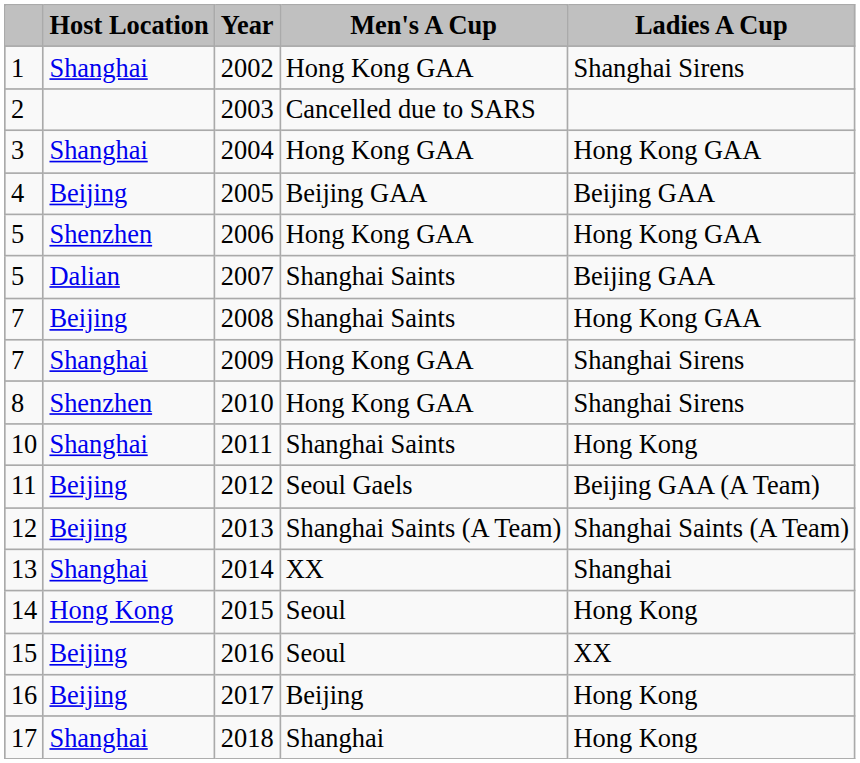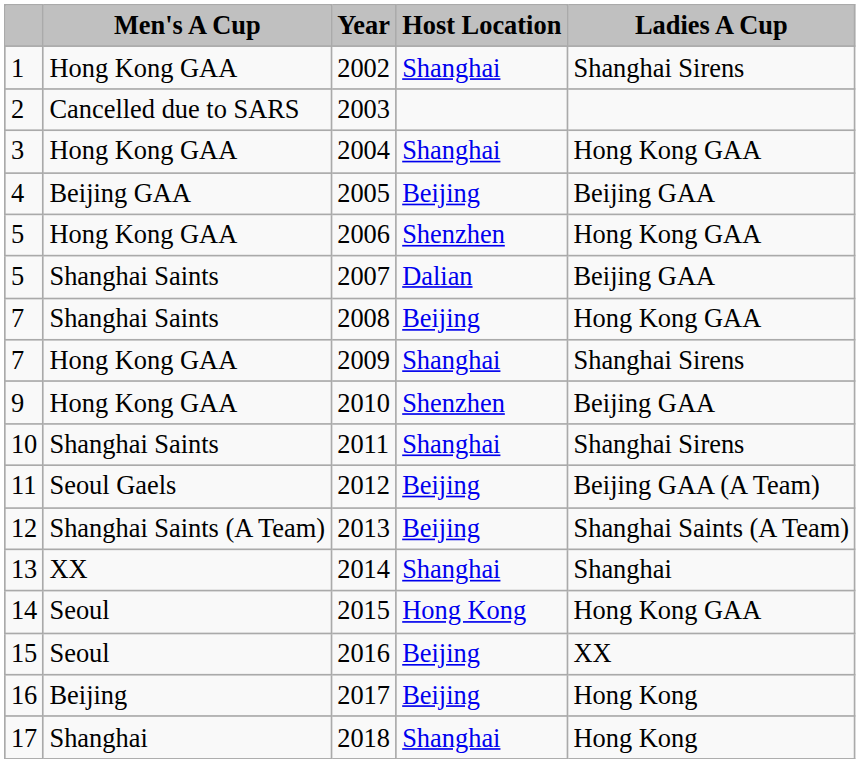 <table class="wikitable">
 <tr>
 <th style="background:silver;"></th>
+<th style="background:silver;"><strong>Men's A Cup</strong></th>
+<th style="background:silver;"><strong>Year</strong></th>
 <th style="background:silver;"><strong>Host Location</strong></th>
-<th style="background:silver;"><strong>Year</strong></th>
-<th style="background:silver;"><strong>Men's A Cup</strong></th>
 <th style="background:silver;"><strong>Ladies A Cup</strong></th>
 </tr>
 <tr>
 <td>1</td>
+<td>Hong Kong GAA</td>
+<td>2002</td>
 <td><a href='#'>Shanghai</a></td>
-<td>2002</td>
-<td>Hong Kong GAA</td>
 <td>Shanghai Sirens</td>
 </tr>
 <tr>
 <td>2</td>
+<td>Cancelled due to SARS</td>
+<td>2003</td>
 <td></td>
-<td>2003</td>
-<td>Cancelled due to SARS</td>
 <td></td>
 </tr>
 <tr>
 <td>3</td>
+<td>Hong Kong GAA</td>
+<td>2004</td>
 <td><a href='#'>Shanghai</a></td>
-<td>2004</td>
-<td>Hong Kong GAA</td>
 <td>Hong Kong GAA</td>
 </tr>
 <tr>
 <td>4</td>
+<td>Beijing GAA</td>
+<td>2005</td>
 <td><a href='#'>Beijing</a></td>
-<td>2005</td>
-<td>Beijing GAA</td>
 <td>Beijing GAA</td>
 </tr>
 <tr>
 <td>5</td>
+<td>Hong Kong GAA</td>
+<td>2006</td>
 <td><a href='#'>Shenzhen</a></td>
-<td>2006</td>
-<td>Hong Kong GAA</td>
 <td>Hong Kong GAA</td>
 </tr>
 <tr>
 <td>5</td>
+<td>Shanghai Saints</td>
+<td>2007</td>
 <td><a href='#'>Dalian</a></td>
-<td>2007</td>
-<td>Shanghai Saints</td>
 <td>Beijing GAA</td>
 </tr>
 <tr>
 <td>7</td>
+<td>Shanghai Saints</td>
+<td>2008</td>
 <td><a href='#'>Beijing</a></td>
-<td>2008</td>
-<td>Shanghai Saints</td>
 <td>Hong Kong GAA</td>
 </tr>
 <tr>
 <td>7</td>
+<td>Hong Kong GAA</td>
+<td>2009</td>
 <td><a href='#'>Shanghai</a></td>
-<td>2009</td>
-<td>Hong Kong GAA</td>
 <td>Shanghai Sirens</td>
 </tr>
 <tr>
-<td>8</td>
+<td>9</td>
+<td>Hong Kong GAA</td>
+<td>2010</td>
 <td><a href='#'>Shenzhen</a></td>
-<td>2010</td>
-<td>Hong Kong GAA</td>
+<td>Beijing GAA</td>
+</tr>
+<tr>
+<td>10</td>
+<td>Shanghai Saints</td>
+<td>2011</td>
+<td><a href='#'>Shanghai</a></td>
 <td>Shanghai Sirens</td>
 </tr>
 <tr>
-<td>10</td>
-<td><a href='#'>Shanghai</a></td>
-<td>2011</td>
-<td>Shanghai Saints</td>
-<td>Hong Kong</td>
-</tr>
-<tr>
 <td>11</td>
+<td>Seoul Gaels</td>
+<td>2012</td>
 <td><a href='#'>Beijing</a></td>
-<td>2012</td>
-<td>Seoul Gaels</td>
 <td>Beijing GAA (A Team)</td>
 </tr>
 <tr>
 <td>12</td>
+<td>Shanghai Saints (A Team)</td>
+<td>2013</td>
 <td><a href='#'>Beijing</a></td>
-<td>2013</td>
-<td>Shanghai Saints (A Team)</td>
 <td>Shanghai Saints (A Team)</td>
 </tr>
 <tr>
 <td>13</td>
+<td>XX</td>
+<td>2014</td>
 <td><a href='#'>Shanghai</a></td>
-<td>2014</td>
-<td>XX</td>
 <td>Shanghai</td>
 </tr>
 <tr>
 <td>14</td>
+<td>Seoul</td>
+<td>2015</td>
 <td><a href='#'>Hong Kong</a></td>
-<td>2015</td>
-<td>Seoul</td>
-<td>Hong Kong</td>
+<td>Hong Kong GAA</td>
 </tr>
 <tr>
 <td>15</td>
+<td>Seoul</td>
+<td>2016</td>
 <td><a href='#'>Beijing</a></td>
-<td>2016</td>
-<td>Seoul</td>
 <td>XX</td>
 </tr>
 <tr>
 <td>16</td>
+<td>Beijing</td>
+<td>2017</td>
 <td><a href='#'>Beijing</a></td>
-<td>2017</td>
-<td>Beijing</td>
 <td>Hong Kong</td>
 </tr>
 <tr>
 <td>17</td>
+<td>Shanghai</td>
+<td>2018</td>
 <td><a href='#'>Shanghai</a></td>
-<td>2018</td>
-<td>Shanghai</td>
 <td>Hong Kong</td>
 </tr>
 </table>
